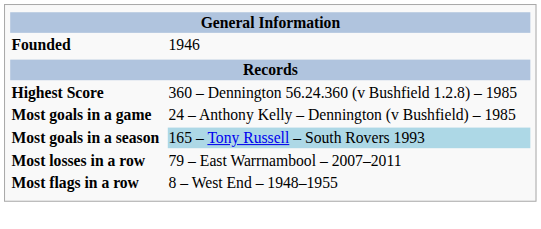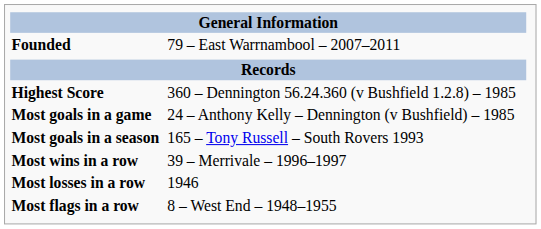 <table class="infobox" style="width: 34em; font-size: 95%;">
 <tr>
 </tr>
 <tr>
 <th colspan="2" bgcolor="#b0c4de"><strong>General Information</strong></th>
 </tr>
 <tr style="vertical-align: top;">
 <td><strong>Founded</strong></td>
-<td>1946</td>
+<td>79 – East Warrnambool – 2007–2011</td>
 </tr>
 <tr style="vertical-align: top;">
 </tr>
 <tr>
 <th colspan="2" bgcolor="#b0c4de"><strong>Records</strong></th>
 </tr>
 <tr style="vertical-align: top;">
 <td><strong>Highest Score</strong></td>
 <td>360 – Dennington 56.24.360 (v Bushfield 1.2.8) – 1985</td>
 </tr>
 <tr>
 <td><strong>Most goals in a game</strong></td>
 <td>24 – Anthony Kelly – Dennington (v Bushfield) – 1985</td>
 </tr>
 <tr>
 <td><strong>Most goals in a season</strong></td>
-<td style="background: lightblue;">165 – <a href='#'>Tony Russell</a> – South Rovers 1993</td>
+<td>165 – <a href='#'>Tony Russell</a> – South Rovers 1993</td>
+</tr>
+<tr>
+<td><strong>Most wins in a row</strong></td>
+<td>39 – Merrivale – 1996–1997</td>
+<td></td>
 </tr>
 <tr>
 <td><strong>Most losses in a row</strong></td>
-<td>79 – East Warrnambool – 2007–2011</td>
+<td>1946</td>
 </tr>
 <tr>
 <td><strong>Most flags in a row</strong></td>
 <td>8 – West End – 1948–1955</td>
 </tr>
 <tr style="vertical-align: top;"jnh>
 </tr>
 </table>
